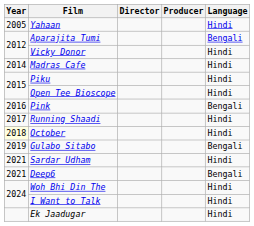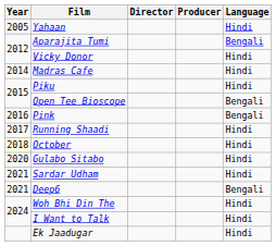 <table class="wikitable">
 <tr>
 <th>Year</th>
 <th>Film</th>
 <th>Director</th>
 <th>Producer</th>
 <th>Language</th>
 </tr>
 <tr>
 <td style="text-align:center;">2005</td>
 <td><em><a href='#'>Yahaan</a></em></td>
 <td></td>
 <td></td>
 <td><a href='#'>Hindi</a></td>
 </tr>
 <tr>
 <td rowspan="2" style="text-align:center;">2012</td>
 <td><em><a href='#'>Aparajita Tumi</a></em></td>
 <td></td>
 <td></td>
 <td><a href='#'>Bengali</a></td>
 </tr>
 <tr>
 <td><em><a href='#'>Vicky Donor</a></em></td>
 <td></td>
 <td></td>
 <td>Hindi</td>
 </tr>
 <tr>
 <td style="text-align:center;">2014</td>
 <td><em><a href='#'>Madras Cafe</a></em></td>
 <td></td>
 <td></td>
 <td>Hindi</td>
 </tr>
 <tr>
 <td rowspan="2" style="text-align:center;">2015</td>
 <td><em><a href='#'>Piku</a></em></td>
 <td></td>
 <td></td>
 <td>Hindi</td>
 </tr>
 <tr>
 <td><em><a href='#'>Open Tee Bioscope</a></em></td>
 <td></td>
 <td></td>
-<td>Hindi</td>
+<td>Bengali</td>
 </tr>
 <tr>
 <td style="text-align:center;">2016</td>
 <td><em><a href='#'>Pink</a></em></td>
 <td></td>
 <td></td>
 <td>Bengali</td>
 </tr>
 <tr>
 <td style="text-align:center;">2017</td>
 <td><em><a href='#'>Running Shaadi</a></em></td>
 <td></td>
 <td></td>
 <td>Hindi</td>
 </tr>
 <tr>
 <td style="background: lightyellow; text-align:center;">2018</td>
 <td><em><a href='#'>October</a></em></td>
 <td></td>
 <td></td>
 <td>Hindi</td>
 </tr>
 <tr>
-<td style="text-align:center;">2019</td>
+<td style="text-align:center;">2020</td>
 <td><em><a href='#'>Gulabo Sitabo</a></em></td>
 <td></td>
 <td></td>
-<td>Bengali</td>
+<td>Hindi</td>
 </tr>
 <tr>
 <td style="text-align:center;">2021</td>
 <td><em><a href='#'>Sardar Udham</a></em></td>
 <td></td>
 <td></td>
 <td>Hindi</td>
 </tr>
 <tr>
 <td>2021</td>
 <td><em><a href='#'>Deep6</a></em></td>
 <td></td>
 <td></td>
 <td>Bengali</td>
 </tr>
 <tr>
 <td rowspan="2">2024</td>
 <td><em><a href='#'>Woh Bhi Din The</a></em></td>
 <td></td>
 <td></td>
 <td>Hindi</td>
 </tr>
 <tr>
 <td><em><a href='#'>I Want to Talk</a></em></td>
 <td></td>
 <td></td>
 <td>Hindi</td>
 </tr>
 <tr>
 <td></td>
 <td><em>Ek Jaadugar</em></td>
 <td></td>
 <td></td>
 <td>Hindi</td>
 </tr>
 </table>
